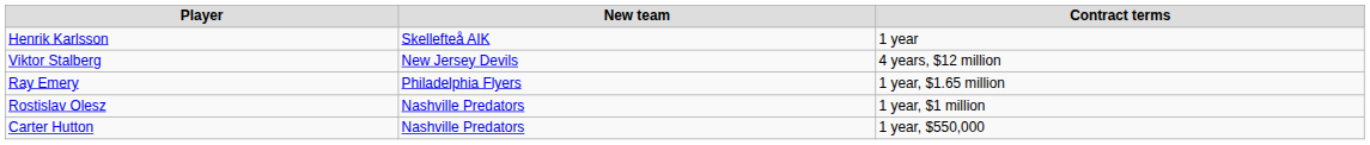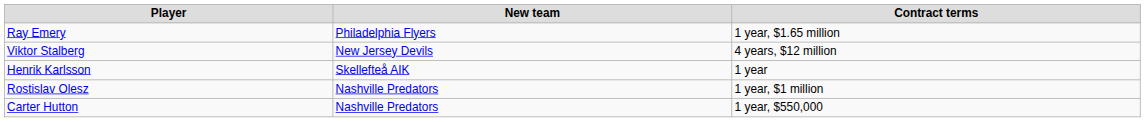 <table class="wikitable" style="width:97%;">
 <tr style="text-align:center; background:#ddd;">
 <td><strong>Player</strong></td>
 <td><strong>New team</strong></td>
 <td><strong>Contract terms</strong></td>
 </tr>
 <tr>
-<td><a href='#'>Henrik Karlsson</a></td>
-<td><a href='#'>Skellefteå AIK</a></td>
-<td>1 year</td>
+<td><a href='#'>Ray Emery</a></td>
+<td><a href='#'>Philadelphia Flyers</a></td>
+<td>1 year, $1.65 million</td>
 </tr>
 <tr>
 <td><a href='#'>Viktor Stalberg</a></td>
 <td><a href='#'>New Jersey Devils</a></td>
 <td>4 years, $12 million</td>
 </tr>
 <tr>
-<td><a href='#'>Ray Emery</a></td>
-<td><a href='#'>Philadelphia Flyers</a></td>
-<td>1 year, $1.65 million</td>
+<td><a href='#'>Henrik Karlsson</a></td>
+<td><a href='#'>Skellefteå AIK</a></td>
+<td>1 year</td>
 </tr>
 <tr>
 <td><a href='#'>Rostislav Olesz</a></td>
 <td><a href='#'>Nashville Predators</a></td>
 <td>1 year, $1 million</td>
 </tr>
 <tr>
 <td><a href='#'>Carter Hutton</a></td>
 <td><a href='#'>Nashville Predators</a></td>
 <td>1 year, $550,000</td>
 </tr>
 </table>
